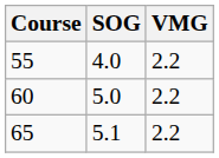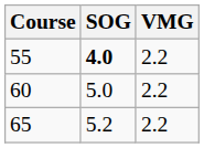 <table class="wikitable">
 <tr>
 <th>Course</th>
 <th>SOG</th>
 <th>VMG</th>
 </tr>
 <tr>
 <td>55</td>
-<td>4.0</td>
+<td><strong>4.0</strong></td>
 <td>2.2</td>
 </tr>
 <tr>
 <td>60</td>
 <td>5.0</td>
 <td>2.2</td>
 </tr>
 <tr>
 <td>65</td>
-<td>5.1</td>
+<td>5.2</td>
 <td>2.2</td>
 </tr>
 </table>
